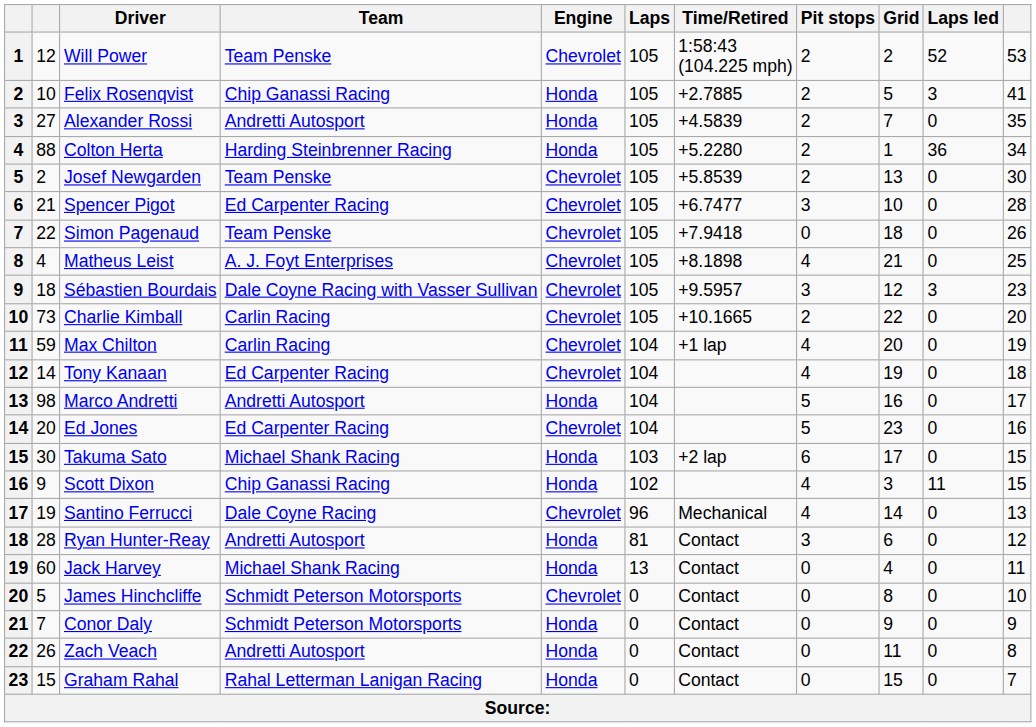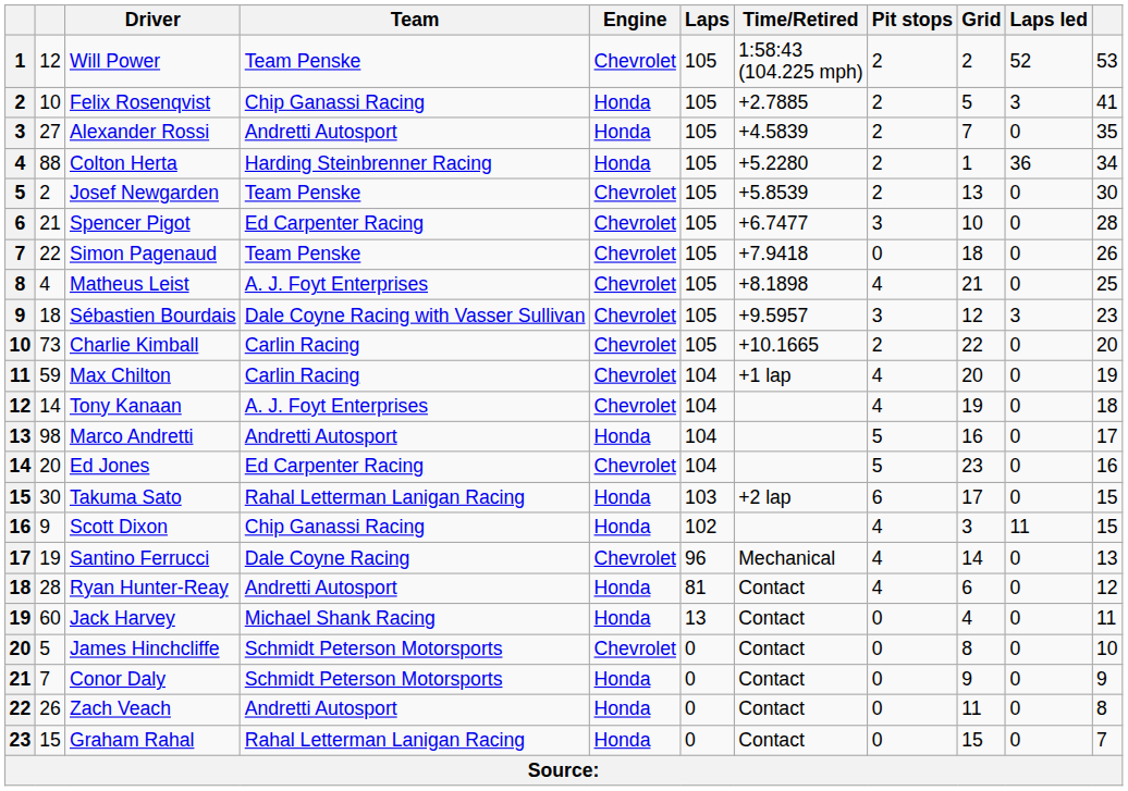 <table class="wikitable">
 <tr>
 <th></th>
 <th></th>
 <th>Driver</th>
 <th>Team</th>
 <th>Engine</th>
 <th>Laps</th>
 <th>Time/Retired</th>
 <th>Pit stops</th>
 <th>Grid</th>
 <th>Laps led</th>
 <th></th>
 </tr>
 <tr>
 <th>1</th>
 <td>12</td>
 <td> <a href='#'>Will Power</a></td>
 <td><a href='#'>Team Penske</a></td>
 <td><a href='#'>Chevrolet</a></td>
 <td>105</td>
 <td>1:58:43<br>(104.225 mph)</td>
 <td>2</td>
 <td>2</td>
 <td>52</td>
 <td>53</td>
 </tr>
 <tr>
 <th>2</th>
 <td>10</td>
 <td> <a href='#'>Felix Rosenqvist</a></td>
 <td><a href='#'>Chip Ganassi Racing</a></td>
 <td><a href='#'>Honda</a></td>
 <td>105</td>
 <td>+2.7885</td>
 <td>2</td>
 <td>5</td>
 <td>3</td>
 <td>41</td>
 </tr>
 <tr>
 <th>3</th>
 <td>27</td>
 <td> <a href='#'>Alexander Rossi</a></td>
 <td><a href='#'>Andretti Autosport</a></td>
 <td><a href='#'>Honda</a></td>
 <td>105</td>
 <td>+4.5839</td>
 <td>2</td>
 <td>7</td>
 <td>0</td>
 <td>35</td>
 </tr>
 <tr>
 <th>4</th>
 <td>88</td>
 <td> <a href='#'>Colton Herta</a></td>
 <td><a href='#'>Harding Steinbrenner Racing</a></td>
 <td><a href='#'>Honda</a></td>
 <td>105</td>
 <td>+5.2280</td>
 <td>2</td>
 <td>1</td>
 <td>36</td>
 <td>34</td>
 </tr>
 <tr>
 <th>5</th>
 <td>2</td>
 <td> <a href='#'>Josef Newgarden</a></td>
 <td><a href='#'>Team Penske</a></td>
 <td><a href='#'>Chevrolet</a></td>
 <td>105</td>
 <td>+5.8539</td>
 <td>2</td>
 <td>13</td>
 <td>0</td>
 <td>30</td>
 </tr>
 <tr>
 <th>6</th>
 <td>21</td>
 <td> <a href='#'>Spencer Pigot</a></td>
 <td><a href='#'>Ed Carpenter Racing</a></td>
 <td><a href='#'>Chevrolet</a></td>
 <td>105</td>
 <td>+6.7477</td>
 <td>3</td>
 <td>10</td>
 <td>0</td>
 <td>28</td>
 </tr>
 <tr>
 <th>7</th>
 <td>22</td>
 <td> <a href='#'>Simon Pagenaud</a></td>
 <td><a href='#'>Team Penske</a></td>
 <td><a href='#'>Chevrolet</a></td>
 <td>105</td>
 <td>+7.9418</td>
 <td>0</td>
 <td>18</td>
 <td>0</td>
 <td>26</td>
 </tr>
 <tr>
 <th>8</th>
 <td>4</td>
 <td> <a href='#'>Matheus Leist</a></td>
 <td><a href='#'>A. J. Foyt Enterprises</a></td>
 <td><a href='#'>Chevrolet</a></td>
 <td>105</td>
 <td>+8.1898</td>
 <td>4</td>
 <td>21</td>
 <td>0</td>
 <td>25</td>
 </tr>
 <tr>
 <th>9</th>
 <td>18</td>
 <td> <a href='#'>Sébastien Bourdais</a></td>
 <td><a href='#'>Dale Coyne Racing with Vasser Sullivan</a></td>
 <td><a href='#'>Chevrolet</a></td>
 <td>105</td>
 <td>+9.5957</td>
 <td>3</td>
 <td>12</td>
 <td>3</td>
 <td>23</td>
 </tr>
 <tr>
 <th>10</th>
 <td>73</td>
 <td> <a href='#'>Charlie Kimball</a></td>
 <td><a href='#'>Carlin Racing</a></td>
 <td><a href='#'>Chevrolet</a></td>
 <td>105</td>
 <td>+10.1665</td>
 <td>2</td>
 <td>22</td>
 <td>0</td>
 <td>20</td>
 </tr>
 <tr>
 <th>11</th>
 <td>59</td>
 <td> <a href='#'>Max Chilton</a></td>
 <td><a href='#'>Carlin Racing</a></td>
 <td><a href='#'>Chevrolet</a></td>
 <td>104</td>
 <td>+1 lap</td>
 <td>4</td>
 <td>20</td>
 <td>0</td>
 <td>19</td>
 </tr>
 <tr>
 <th>12</th>
 <td>14</td>
 <td> <a href='#'>Tony Kanaan</a></td>
-<td><a href='#'>Ed Carpenter Racing</a></td>
+<td><a href='#'>A. J. Foyt Enterprises</a></td>
 <td><a href='#'>Chevrolet</a></td>
 <td>104</td>
 <td></td>
 <td>4</td>
 <td>19</td>
 <td>0</td>
 <td>18</td>
 </tr>
 <tr>
 <th>13</th>
 <td>98</td>
 <td> <a href='#'>Marco Andretti</a></td>
 <td><a href='#'>Andretti Autosport</a></td>
 <td><a href='#'>Honda</a></td>
 <td>104</td>
 <td></td>
 <td>5</td>
 <td>16</td>
 <td>0</td>
 <td>17</td>
 </tr>
 <tr>
 <th>14</th>
 <td>20</td>
 <td> <a href='#'>Ed Jones</a></td>
 <td><a href='#'>Ed Carpenter Racing</a></td>
 <td><a href='#'>Chevrolet</a></td>
 <td>104</td>
 <td></td>
 <td>5</td>
 <td>23</td>
 <td>0</td>
 <td>16</td>
 </tr>
 <tr>
 <th>15</th>
 <td>30</td>
 <td> <a href='#'>Takuma Sato</a></td>
-<td><a href='#'>Michael Shank Racing</a></td>
+<td><a href='#'>Rahal Letterman Lanigan Racing</a></td>
 <td><a href='#'>Honda</a></td>
 <td>103</td>
 <td>+2 lap</td>
 <td>6</td>
 <td>17</td>
 <td>0</td>
 <td>15</td>
 </tr>
 <tr>
 <th>16</th>
 <td>9</td>
 <td> <a href='#'>Scott Dixon</a></td>
 <td><a href='#'>Chip Ganassi Racing</a></td>
 <td><a href='#'>Honda</a></td>
 <td>102</td>
 <td></td>
 <td>4</td>
 <td>3</td>
 <td>11</td>
 <td>15</td>
 </tr>
 <tr>
 <th>17</th>
 <td>19</td>
 <td> <a href='#'>Santino Ferrucci</a></td>
 <td><a href='#'>Dale Coyne Racing</a></td>
 <td><a href='#'>Chevrolet</a></td>
 <td>96</td>
 <td>Mechanical</td>
 <td>4</td>
 <td>14</td>
 <td>0</td>
 <td>13</td>
 </tr>
 <tr>
 <th>18</th>
 <td>28</td>
 <td> <a href='#'>Ryan Hunter-Reay</a></td>
 <td><a href='#'>Andretti Autosport</a></td>
 <td><a href='#'>Honda</a></td>
 <td>81</td>
 <td>Contact</td>
-<td>3</td>
+<td>4</td>
 <td>6</td>
 <td>0</td>
 <td>12</td>
 </tr>
 <tr>
 <th>19</th>
 <td>60</td>
 <td> <a href='#'>Jack Harvey</a></td>
 <td><a href='#'>Michael Shank Racing</a></td>
 <td><a href='#'>Honda</a></td>
 <td>13</td>
 <td>Contact</td>
 <td>0</td>
 <td>4</td>
 <td>0</td>
 <td>11</td>
 </tr>
 <tr>
 <th>20</th>
 <td>5</td>
 <td> <a href='#'>James Hinchcliffe</a></td>
 <td><a href='#'>Schmidt Peterson Motorsports</a></td>
 <td><a href='#'>Chevrolet</a></td>
 <td>0</td>
 <td>Contact</td>
 <td>0</td>
 <td>8</td>
 <td>0</td>
 <td>10</td>
 </tr>
 <tr>
 <th>21</th>
 <td>7</td>
 <td> <a href='#'>Conor Daly</a></td>
 <td><a href='#'>Schmidt Peterson Motorsports</a></td>
 <td><a href='#'>Honda</a></td>
 <td>0</td>
 <td>Contact</td>
 <td>0</td>
 <td>9</td>
 <td>0</td>
 <td>9</td>
 </tr>
 <tr>
 <th>22</th>
 <td>26</td>
 <td> <a href='#'>Zach Veach</a></td>
 <td><a href='#'>Andretti Autosport</a></td>
 <td><a href='#'>Honda</a></td>
 <td>0</td>
 <td>Contact</td>
 <td>0</td>
 <td>11</td>
 <td>0</td>
 <td>8</td>
 </tr>
 <tr>
 <th>23</th>
 <td>15</td>
 <td> <a href='#'>Graham Rahal</a></td>
 <td><a href='#'>Rahal Letterman Lanigan Racing</a></td>
 <td><a href='#'>Honda</a></td>
 <td>0</td>
 <td>Contact</td>
 <td>0</td>
 <td>15</td>
 <td>0</td>
 <td>7</td>
 </tr>
 <tr>
 <th colspan="11">Source:</th>
 </tr>
 </table>
